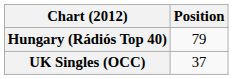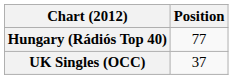 <table class="wikitable sortable plainrowheaders" style="text-align:center">
 <tr>
 <th scope="col">Chart (2012)</th>
 <th scope="col">Position</th>
 </tr>
 <tr>
 <th scope="row">Hungary (Rádiós Top 40)</th>
-<td>79</td>
+<td>77</td>
 </tr>
 <tr>
 <th scope="row">UK Singles (OCC)</th>
 <td>37</td>
 </tr>
 </table>
